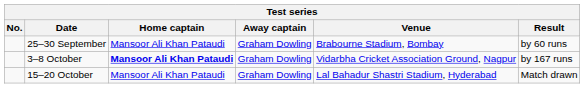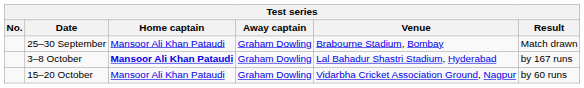 <table class="wikitable">
 <tr>
 <th colspan="9">Test series</th>
 </tr>
 <tr>
 <th>No.</th>
 <th>Date</th>
 <th>Home captain</th>
 <th>Away captain</th>
 <th>Venue</th>
 <th>Result</th>
 </tr>
 <tr>
 <td></td>
 <td>25–30 September</td>
 <td><a href='#'>Mansoor Ali Khan Pataudi</a></td>
 <td><a href='#'>Graham Dowling</a></td>
 <td><a href='#'>Brabourne Stadium</a>, <a href='#'>Bombay</a></td>
-<td> by 60 runs</td>
+<td>Match drawn</td>
 </tr>
 <tr>
 <td></td>
 <td>3–8 October</td>
 <td><strong><a href='#'>Mansoor Ali Khan Pataudi</a></strong></td>
 <td><a href='#'>Graham Dowling</a></td>
-<td><a href='#'>Vidarbha Cricket Association Ground</a>, <a href='#'>Nagpur</a></td>
+<td><a href='#'>Lal Bahadur Shastri Stadium</a>, <a href='#'>Hyderabad</a></td>
 <td> by 167 runs</td>
 </tr>
 <tr>
 <td></td>
 <td>15–20 October</td>
 <td><a href='#'>Mansoor Ali Khan Pataudi</a></td>
 <td><a href='#'>Graham Dowling</a></td>
-<td><a href='#'>Lal Bahadur Shastri Stadium</a>, <a href='#'>Hyderabad</a></td>
-<td>Match drawn</td>
+<td><a href='#'>Vidarbha Cricket Association Ground</a>, <a href='#'>Nagpur</a></td>
+<td> by 60 runs</td>
 </tr>
 </table>
